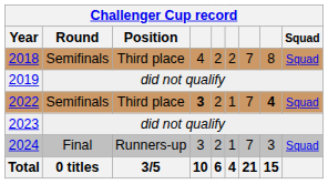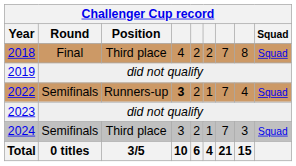 <table class="wikitable" style="text-align: center;">
 <tr>
 <th colspan=9><a href='#'>Challenger Cup record</a></th>
 </tr>
 <tr>
 <th>Year</th>
 <th>Round</th>
 <th>Position</th>
 <th></th>
 <th></th>
 <th></th>
 <th></th>
 <th></th>
 <th><small>Squad</small></th>
 </tr>
 <tr bgcolor=cc9966>
 <td> <a href='#'>2018</a></td>
-<td>Semifinals</td>
+<td>Final</td>
 <td>Third place</td>
 <td>4</td>
 <td>2</td>
 <td>2</td>
 <td>7</td>
 <td>8</td>
 <td><small><a href='#'>Squad</a></small></td>
 </tr>
 <tr bgcolor="efefef">
 <td> <a href='#'>2019</a></td>
 <td colspan=8 rowspan=1 align=center><em>did not qualify</em></td>
 </tr>
 <tr bgcolor=cc9966>
 <td> <a href='#'>2022</a></td>
 <td>Semifinals</td>
-<td>Third place</td>
+<td>Runners-up</td>
 <td><strong>3</strong></td>
 <td>2</td>
 <td>1</td>
 <td>7</td>
-<td><strong>4</strong></td>
+<td>4</td>
 <td><small><a href='#'>Squad</a></small></td>
 </tr>
 <tr bgcolor="efefef">
 <td> <a href='#'>2023</a></td>
 <td colspan=8 rowspan=1 align=center><em>did not qualify</em></td>
 </tr>
 <tr bgcolor=silver>
 <td> <a href='#'>2024</a></td>
-<td>Final</td>
-<td>Runners-up</td>
+<td>Semifinals</td>
+<td>Third place</td>
 <td>3</td>
 <td>2</td>
 <td>1</td>
 <td>7</td>
 <td>3</td>
 <td><small><a href='#'>Squad</a></small></td>
 </tr>
 <tr>
 <th>Total</th>
 <th>0 titles</th>
 <th>3/5</th>
 <th>10</th>
 <th>6</th>
 <th>4</th>
 <th>21</th>
 <th>15</th>
 <th></th>
 </tr>
 </table>
